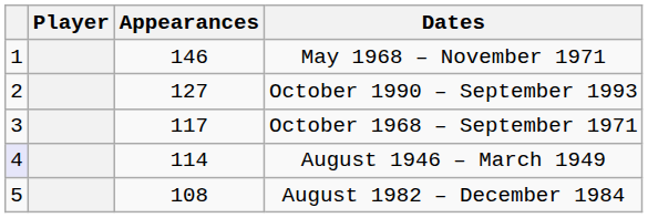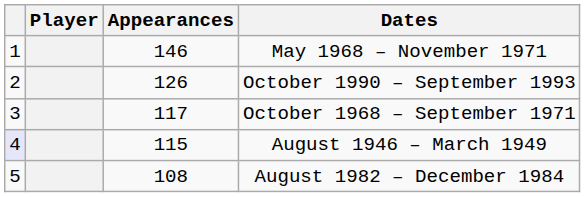 <table class="wikitable plainrowheaders sortable" style="text-align: center">
 <tr>
 <th></th>
 <th>Player</th>
 <th>Appearances</th>
 <th>Dates</th>
 </tr>
 <tr>
 <td>1</td>
 <th scope="row"></th>
 <td>146</td>
 <td>May 1968 – November 1971</td>
 </tr>
 <tr>
 <td>2</td>
 <th scope="row"></th>
-<td>127</td>
+<td>126</td>
 <td>October 1990 – September 1993</td>
 </tr>
 <tr>
 <td>3</td>
 <th scope="row"></th>
 <td>117</td>
 <td>October 1968 – September 1971</td>
 </tr>
 <tr>
 <td style="background: lavender;">4</td>
 <th scope="row"></th>
-<td>114</td>
+<td>115</td>
 <td>August 1946 – March 1949</td>
 </tr>
 <tr>
 <td>5</td>
 <th scope="row"></th>
 <td>108</td>
 <td>August 1982 – December 1984</td>
 </tr>
 </table>
